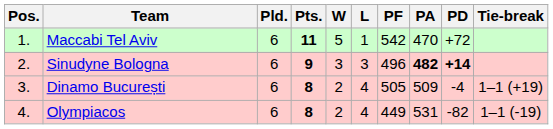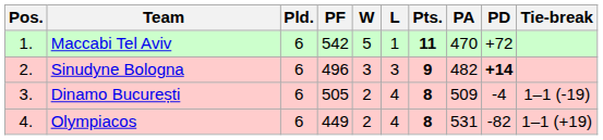 <table class="wikitable" style="text-align:center">
 <tr>
 <th width=15>Pos.</th>
 <th width=220>Team</th>
 <th width=20>Pld.</th>
-<th width=20>Pts.</th>
+<th width=20>PF</th>
 <th width=20>W</th>
 <th width=20>L</th>
-<th width=20>PF</th>
+<th width=20>Pts.</th>
 <th width=20>PA</th>
 <th width=20>PD</th>
 <th>Tie-break</th>
 </tr>
 <tr style="background: #ccffcc;">
 <td>1.</td>
 <td align=left> <a href='#'>Maccabi Tel Aviv</a></td>
 <td>6</td>
-<td><strong>11</strong></td>
+<td>542</td>
 <td>5</td>
 <td>1</td>
-<td>542</td>
+<td><strong>11</strong></td>
 <td>470</td>
 <td>+72</td>
 <td></td>
 </tr>
 <tr style="background: #ffcccc;">
 <td>2.</td>
 <td align=left> <a href='#'>Sinudyne Bologna</a></td>
 <td>6</td>
-<td><strong>9</strong></td>
+<td>496</td>
 <td>3</td>
 <td>3</td>
-<td>496</td>
-<td><strong>482</strong></td>
+<td><strong>9</strong></td>
+<td>482</td>
 <td><strong>+14</strong></td>
 <td></td>
 </tr>
 <tr style="background: #ffcccc;">
 <td>3.</td>
 <td align=left> <a href='#'>Dinamo București</a></td>
 <td>6</td>
-<td><strong>8</strong></td>
+<td>505</td>
 <td>2</td>
 <td>4</td>
-<td>505</td>
+<td><strong>8</strong></td>
 <td>509</td>
 <td>-4</td>
-<td>1–1 (+19)</td>
+<td>1–1 (-19)</td>
 </tr>
 <tr style="background: #ffcccc;">
 <td>4.</td>
 <td align=left> <a href='#'>Olympiacos</a></td>
 <td>6</td>
-<td><strong>8</strong></td>
+<td>449</td>
 <td>2</td>
 <td>4</td>
-<td>449</td>
+<td><strong>8</strong></td>
 <td>531</td>
 <td>-82</td>
-<td>1–1 (-19)</td>
+<td>1–1 (+19)</td>
 </tr>
 </table>
